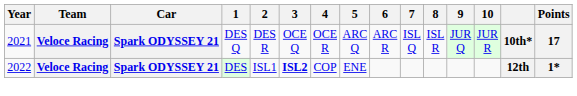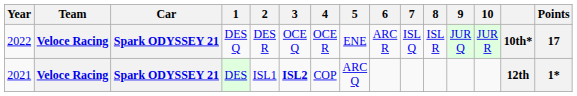 <table class="wikitable" style="text-align:center; font-size:90%">
 <tr>
 <th>Year</th>
 <th>Team</th>
 <th>Car</th>
 <th>1</th>
 <th>2</th>
 <th>3</th>
 <th>4</th>
 <th>5</th>
 <th>6</th>
 <th>7</th>
 <th>8</th>
 <th>9</th>
 <th>10</th>
 <th></th>
 <th>Points</th>
 </tr>
 <tr>
-<td><a href='#'>2021</a></td>
+<td><a href='#'>2022</a></td>
 <th><a href='#'>Veloce Racing</a></th>
 <th><a href='#'>Spark ODYSSEY 21</a></th>
 <td style="background:#;"><a href='#'>DES<br>Q</a></td>
 <td style="background:#;"><a href='#'>DES<br>R</a></td>
 <td style="background:#;"><a href='#'>OCE<br>Q</a></td>
 <td style="background:#;"><a href='#'>OCE<br>R</a></td>
-<td style="background:#;"><a href='#'>ARC<br>Q</a></td>
+<td style="background:#;"><a href='#'>ENE</a></td>
 <td style="background:#;"><a href='#'>ARC<br>R</a></td>
 <td style="background:#;"><a href='#'>ISL<br>Q</a></td>
 <td style="background:#;"><a href='#'>ISL<br>R</a></td>
 <td style="background:#DFFFDF;"><a href='#'>JUR<br>Q</a><br></td>
 <td style="background:#DFFFDF;"><a href='#'>JUR<br>R</a><br></td>
 <th>10th*</th>
 <th>17</th>
 </tr>
 <tr>
-<td><a href='#'>2022</a></td>
+<td><a href='#'>2021</a></td>
 <th><a href='#'>Veloce Racing</a></th>
 <th><a href='#'>Spark ODYSSEY 21</a></th>
 <td style="background:#DFFFDF;"><a href='#'>DES</a><br></td>
 <td style="background:#;"><a href='#'>ISL1</a></td>
 <td style="background:#;"><strong><a href='#'>ISL2</a></strong></td>
 <td style="background:#;"><a href='#'>COP</a></td>
-<td style="background:#;"><a href='#'>ENE</a></td>
+<td style="background:#;"><a href='#'>ARC<br>Q</a></td>
 <td></td>
 <td></td>
 <td></td>
 <td></td>
 <td></td>
 <th>12th</th>
 <th>1*</th>
 </tr>
 </table>
